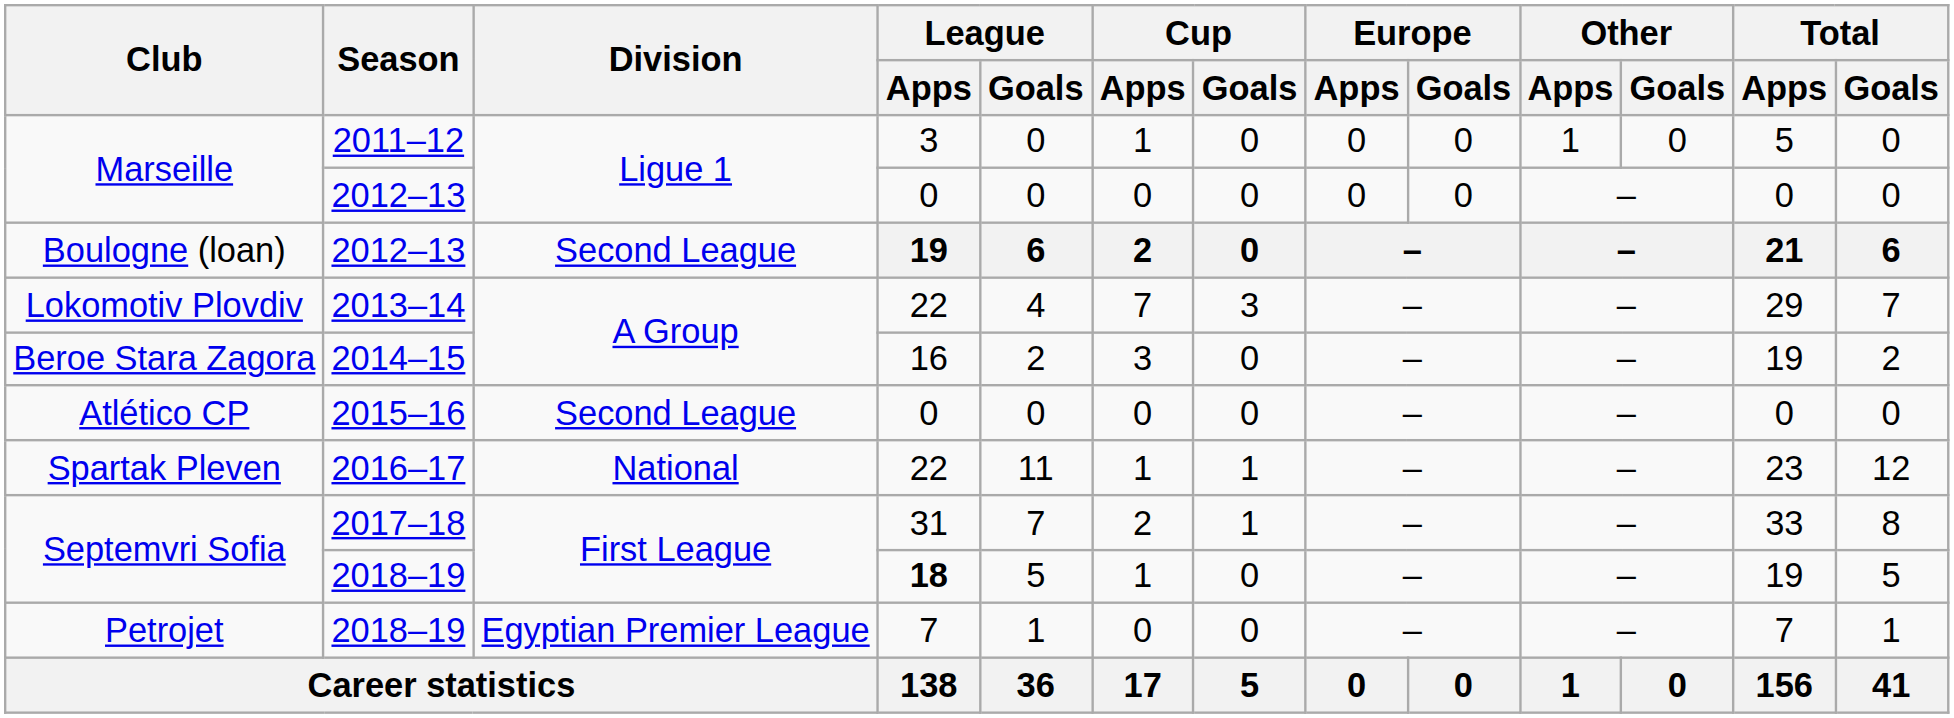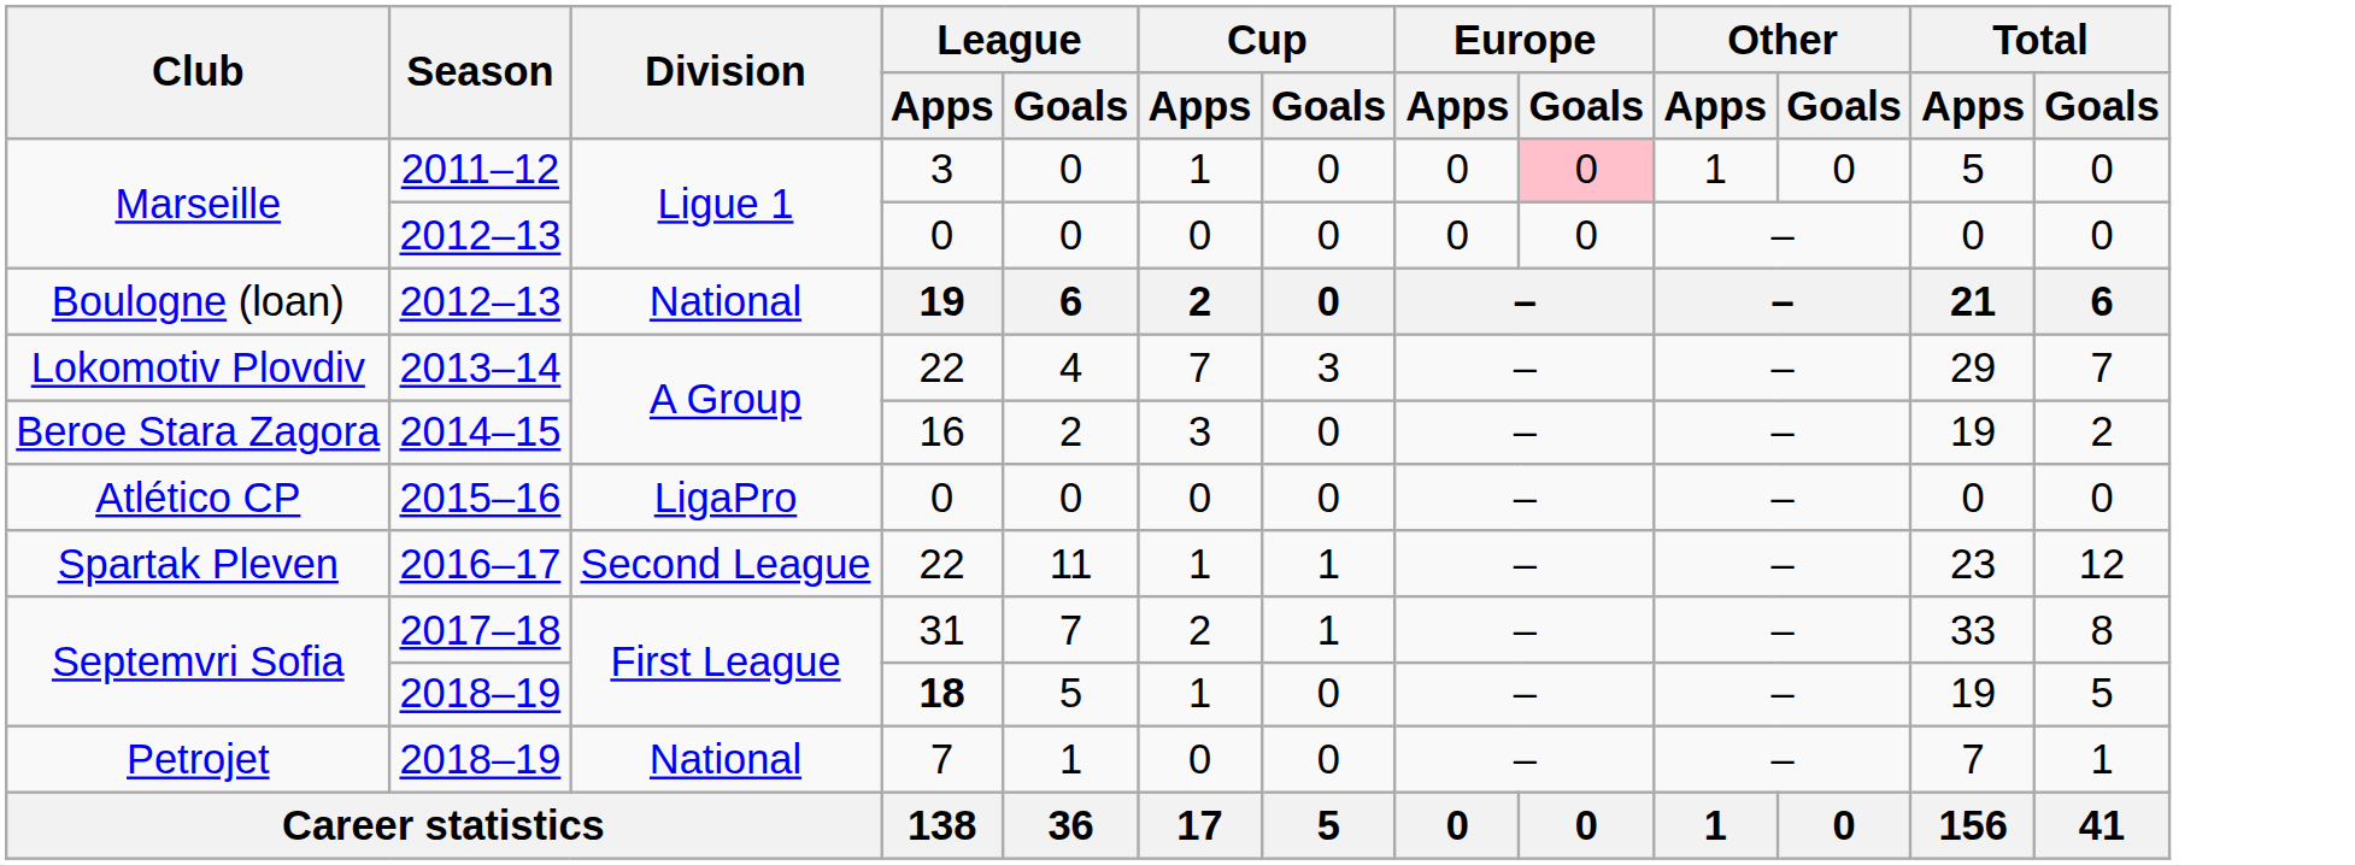 <table class="wikitable" style="font-size:90%; text-align: center">
 <tr>
 <th rowspan=2>Club</th>
 <th rowspan=2>Season</th>
 <th rowspan="2">Division</th>
 <th colspan=2>League</th>
 <th colspan=2>Cup</th>
 <th colspan=2>Europe</th>
 <th colspan=2>Other</th>
 <th colspan=2>Total</th>
 </tr>
 <tr>
 <th>Apps</th>
 <th>Goals</th>
 <th>Apps</th>
 <th>Goals</th>
 <th>Apps</th>
 <th>Goals</th>
 <th>Apps</th>
 <th>Goals</th>
 <th>Apps</th>
 <th>Goals</th>
 </tr>
 <tr>
 <td rowspan=2><a href='#'>Marseille</a></td>
 <td><a href='#'>2011–12</a></td>
 <td rowspan="2"><a href='#'>Ligue 1</a></td>
 <td>3</td>
 <td>0</td>
 <td>1</td>
 <td>0</td>
 <td>0</td>
-<td>0</td>
+<td style="background: pink;">0</td>
 <td>1</td>
 <td>0</td>
 <td>5</td>
 <td>0</td>
 </tr>
 <tr>
 <td><a href='#'>2012–13</a></td>
 <td>0</td>
 <td>0</td>
 <td>0</td>
 <td>0</td>
 <td>0</td>
 <td>0</td>
 <td colspan="2">–</td>
 <td>0</td>
 <td>0</td>
 </tr>
 <tr>
 <td rowspan=1><a href='#'>Boulogne</a> (loan)</td>
 <td><a href='#'>2012–13</a></td>
-<td rowspan="1"><a href='#'>Second League</a></td>
+<td><a href='#'>National</a></td>
 <th>19</th>
 <th>6</th>
 <th>2</th>
 <th>0</th>
 <th colspan="2">–</th>
 <th colspan="2">–</th>
 <th>21</th>
 <th>6</th>
 </tr>
 <tr>
 <td rowspan=1><a href='#'>Lokomotiv Plovdiv</a></td>
 <td><a href='#'>2013–14</a></td>
 <td rowspan="2"><a href='#'>A Group</a></td>
 <td>22</td>
 <td>4</td>
 <td>7</td>
 <td>3</td>
 <td colspan="2">–</td>
 <td colspan="2">–</td>
 <td>29</td>
 <td>7</td>
 </tr>
 <tr>
 <td rowspan=1><a href='#'>Beroe Stara Zagora</a></td>
 <td><a href='#'>2014–15</a></td>
 <td>16</td>
 <td>2</td>
 <td>3</td>
 <td>0</td>
 <td colspan="2">–</td>
 <td colspan="2">–</td>
 <td>19</td>
 <td>2</td>
 </tr>
 <tr>
 <td rowspan=1><a href='#'>Atlético CP</a></td>
 <td><a href='#'>2015–16</a></td>
-<td rowspan="1"><a href='#'>Second League</a></td>
+<td><a href='#'>LigaPro</a></td>
 <td>0</td>
 <td>0</td>
 <td>0</td>
 <td>0</td>
 <td colspan="2">–</td>
 <td colspan="2">–</td>
 <td>0</td>
 <td>0</td>
 </tr>
 <tr>
 <td><a href='#'>Spartak Pleven</a></td>
 <td><a href='#'>2016–17</a></td>
-<td><a href='#'>National</a></td>
+<td rowspan="1"><a href='#'>Second League</a></td>
 <td>22</td>
 <td>11</td>
 <td>1</td>
 <td>1</td>
 <td colspan="2">–</td>
 <td colspan="2">–</td>
 <td>23</td>
 <td>12</td>
 </tr>
 <tr>
 <td rowspan="2"><a href='#'>Septemvri Sofia</a></td>
 <td><a href='#'>2017–18</a></td>
 <td rowspan="2"><a href='#'>First League</a></td>
 <td>31</td>
 <td>7</td>
 <td>2</td>
 <td>1</td>
 <td colspan="2">–</td>
 <td colspan="2">–</td>
 <td>33</td>
 <td>8</td>
 </tr>
 <tr>
 <td><a href='#'>2018–19</a></td>
 <td><strong>18</strong></td>
 <td>5</td>
 <td>1</td>
 <td>0</td>
 <td colspan="2">–</td>
 <td colspan="2">–</td>
 <td>19</td>
 <td>5</td>
 </tr>
 <tr>
 <td rowspan="1"><a href='#'>Petrojet</a></td>
 <td><a href='#'>2018–19</a></td>
-<td rowspan="1"><a href='#'>Egyptian Premier League</a></td>
+<td><a href='#'>National</a></td>
 <td>7</td>
 <td>1</td>
 <td>0</td>
 <td>0</td>
 <td colspan="2">–</td>
 <td colspan="2">–</td>
 <td>7</td>
 <td>1</td>
 </tr>
 <tr>
 <th colspan=3>Career statistics</th>
 <th>138</th>
 <th>36</th>
 <th>17</th>
 <th>5</th>
 <th>0</th>
 <th>0</th>
 <th>1</th>
 <th>0</th>
 <th>156</th>
 <th>41</th>
 </tr>
 </table>
